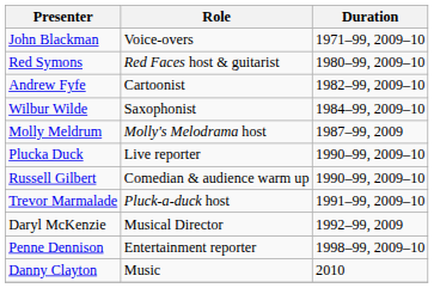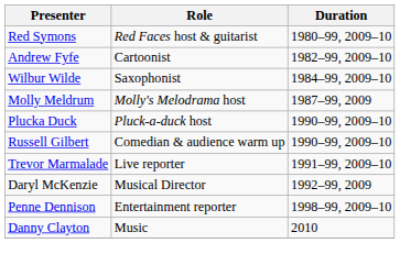 <table class="wikitable sortable">
 <tr>
 <th>Presenter</th>
 <th>Role</th>
 <th>Duration</th>
-</tr>
-<tr>
-<td><a href='#'>John Blackman</a></td>
-<td>Voice-overs</td>
-<td>1971–99, 2009–10</td>
 </tr>
 <tr>
 <td><a href='#'>Red Symons</a></td>
 <td><em>Red Faces</em> host & guitarist</td>
 <td>1980–99, 2009–10</td>
 </tr>
 <tr>
 <td><a href='#'>Andrew Fyfe</a></td>
 <td>Cartoonist</td>
 <td>1982–99, 2009–10</td>
 </tr>
 <tr>
 <td><a href='#'>Wilbur Wilde</a></td>
 <td>Saxophonist</td>
 <td>1984–99, 2009–10</td>
 </tr>
 <tr>
 <td><a href='#'>Molly Meldrum</a></td>
 <td><em>Molly's Melodrama</em> host</td>
 <td>1987–99, 2009</td>
 </tr>
 <tr>
 <td><a href='#'>Plucka Duck</a></td>
-<td>Live reporter</td>
+<td><em>Pluck-a-duck</em> host</td>
 <td>1990–99, 2009–10</td>
 </tr>
 <tr>
 <td><a href='#'>Russell Gilbert</a></td>
 <td>Comedian & audience warm up</td>
 <td>1990–99, 2009–10</td>
 </tr>
 <tr>
 <td><a href='#'>Trevor Marmalade</a></td>
-<td><em>Pluck-a-duck</em> host</td>
+<td>Live reporter</td>
 <td>1991–99, 2009–10</td>
 </tr>
 <tr>
 <td>Daryl McKenzie</td>
 <td>Musical Director</td>
 <td>1992–99, 2009</td>
 </tr>
 <tr>
 <td><a href='#'>Penne Dennison</a></td>
 <td>Entertainment reporter</td>
 <td>1998–99, 2009–10</td>
 </tr>
 <tr>
 <td><a href='#'>Danny Clayton</a></td>
 <td>Music</td>
 <td>2010</td>
 </tr>
 <tr>
 </tr>
 </table>
